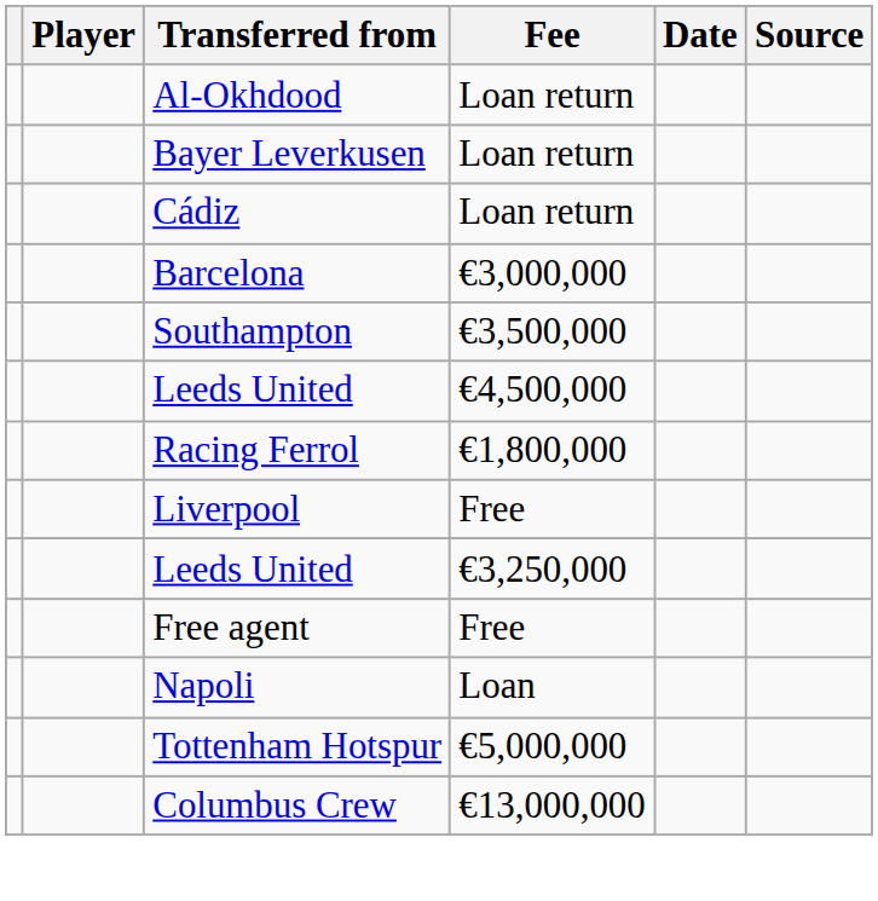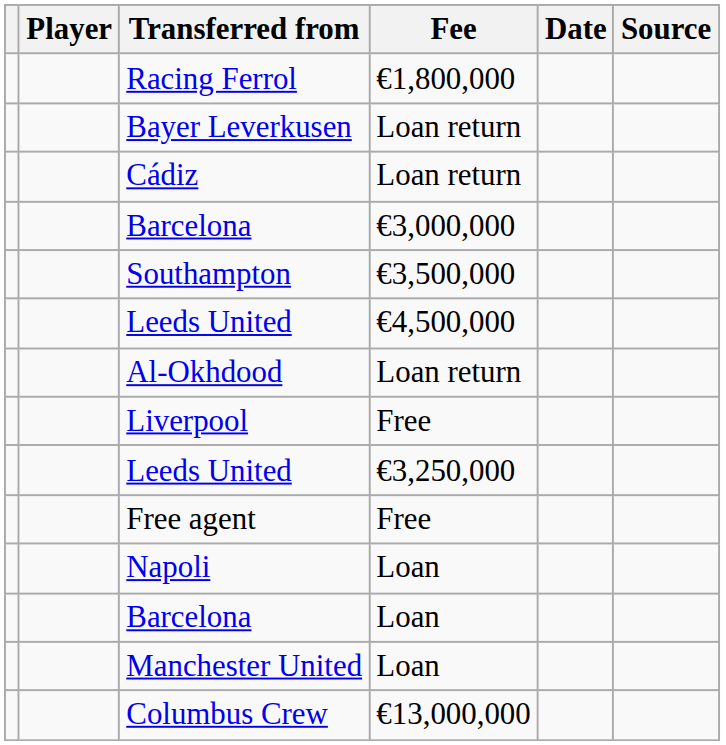 <table class="wikitable plainrowheaders sortable">
 <tr>
 <th></th>
 <th scope="col">Player</th>
 <th>Transferred from</th>
 <th style="width: 80px;">Fee</th>
 <th scope="col">Date</th>
 <th scope="col">Source</th>
 </tr>
 <tr>
 <td align="center"></td>
 <td></td>
-<td> <a href='#'>Al-Okhdood</a></td>
-<td>Loan return</td>
+<td> <a href='#'>Racing Ferrol</a></td>
+<td>€1,800,000</td>
 <td></td>
 <td></td>
 </tr>
 <tr>
 <td align="center"></td>
 <td></td>
 <td> <a href='#'>Bayer Leverkusen</a></td>
 <td>Loan return</td>
 <td></td>
 <td></td>
 </tr>
 <tr>
 <td align="center"></td>
 <td></td>
 <td> <a href='#'>Cádiz</a></td>
 <td>Loan return</td>
 <td></td>
 <td></td>
 </tr>
 <tr>
 <td align="center"></td>
 <td></td>
 <td> <a href='#'>Barcelona</a></td>
 <td>€3,000,000</td>
 <td></td>
 <td></td>
 </tr>
 <tr>
 <td align="center"></td>
 <td></td>
 <td> <a href='#'>Southampton</a></td>
 <td>€3,500,000</td>
 <td></td>
 <td></td>
 </tr>
 <tr>
 <td align="center"></td>
 <td></td>
 <td> <a href='#'>Leeds United</a></td>
 <td>€4,500,000</td>
 <td></td>
 <td></td>
 </tr>
 <tr>
 <td align="center"></td>
 <td></td>
-<td> <a href='#'>Racing Ferrol</a></td>
-<td>€1,800,000</td>
+<td> <a href='#'>Al-Okhdood</a></td>
+<td>Loan return</td>
 <td></td>
 <td></td>
 </tr>
 <tr>
 <td align="center"></td>
 <td></td>
 <td> <a href='#'>Liverpool</a></td>
 <td>Free</td>
 <td></td>
 <td></td>
 </tr>
 <tr>
 <td align="center"></td>
 <td></td>
 <td> <a href='#'>Leeds United</a></td>
 <td>€3,250,000</td>
 <td></td>
 <td></td>
 </tr>
 <tr>
 <td align="center"></td>
 <td></td>
 <td>Free agent</td>
 <td>Free</td>
 <td></td>
 <td></td>
 </tr>
 <tr>
 <td align="center"></td>
 <td></td>
 <td> <a href='#'>Napoli</a></td>
 <td>Loan</td>
 <td></td>
 <td></td>
 </tr>
 <tr>
 <td align="center"></td>
 <td></td>
-<td> <a href='#'>Tottenham Hotspur</a></td>
-<td>€5,000,000</td>
+<td> <a href='#'>Barcelona</a></td>
+<td>Loan</td>
+<td></td>
+<td></td>
+</tr>
+<tr>
+<td align="center"></td>
+<td></td>
+<td> <a href='#'>Manchester United</a></td>
+<td>Loan</td>
 <td></td>
 <td></td>
 </tr>
 <tr>
 <td align="center"></td>
 <td></td>
 <td> <a href='#'>Columbus Crew</a></td>
 <td>€13,000,000</td>
 <td></td>
 <td></td>
 </tr>
 </table>
